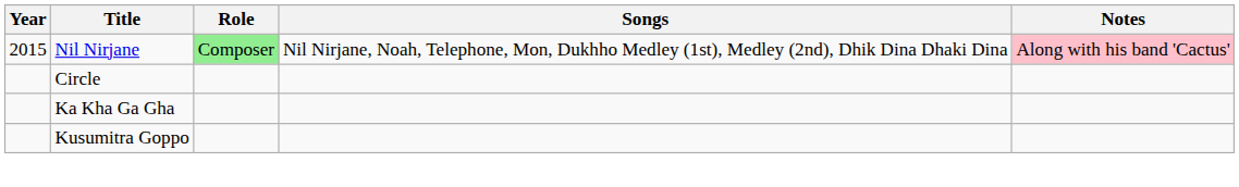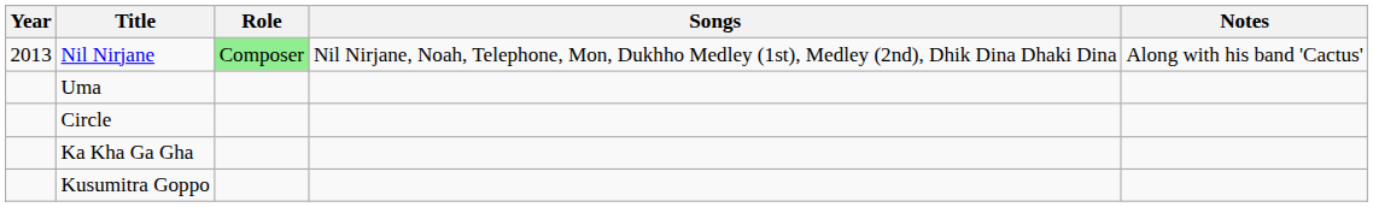 <table class="wikitable sortable">
 <tr>
 <th>Year</th>
 <th>Title</th>
 <th>Role</th>
 <th>Songs</th>
 <th>Notes</th>
 </tr>
 <tr>
-<td>2015</td>
+<td>2013</td>
 <td><a href='#'>Nil Nirjane</a></td>
 <td style="background: lightgreen;">Composer</td>
 <td>Nil Nirjane, Noah, Telephone, Mon, Dukhho Medley (1st), Medley (2nd), Dhik Dina Dhaki Dina</td>
-<td style="background: pink;">Along with his band 'Cactus'</td>
+<td>Along with his band 'Cactus'</td>
+</tr>
+<tr>
+<td></td>
+<td>Uma</td>
+<td></td>
+<td></td>
+<td></td>
 </tr>
 <tr>
 <td></td>
 <td>Circle</td>
 <td></td>
 <td></td>
 <td></td>
 </tr>
 <tr>
 <td></td>
 <td>Ka Kha Ga Gha</td>
 <td></td>
 <td></td>
 <td></td>
 </tr>
 <tr>
 <td></td>
 <td>Kusumitra Goppo</td>
 <td></td>
 <td></td>
 <td></td>
 </tr>
 </table>
